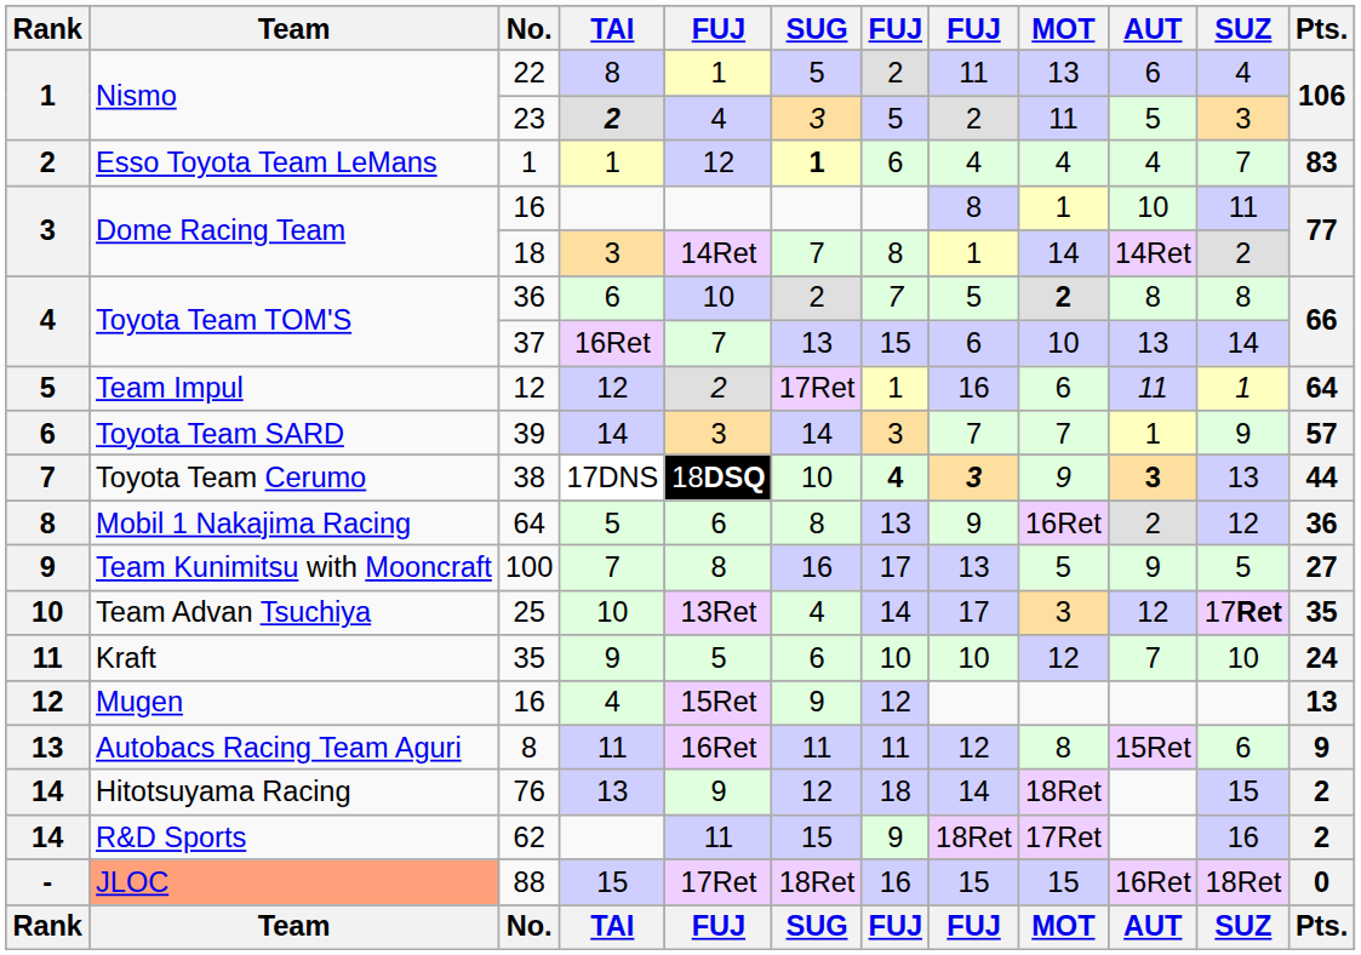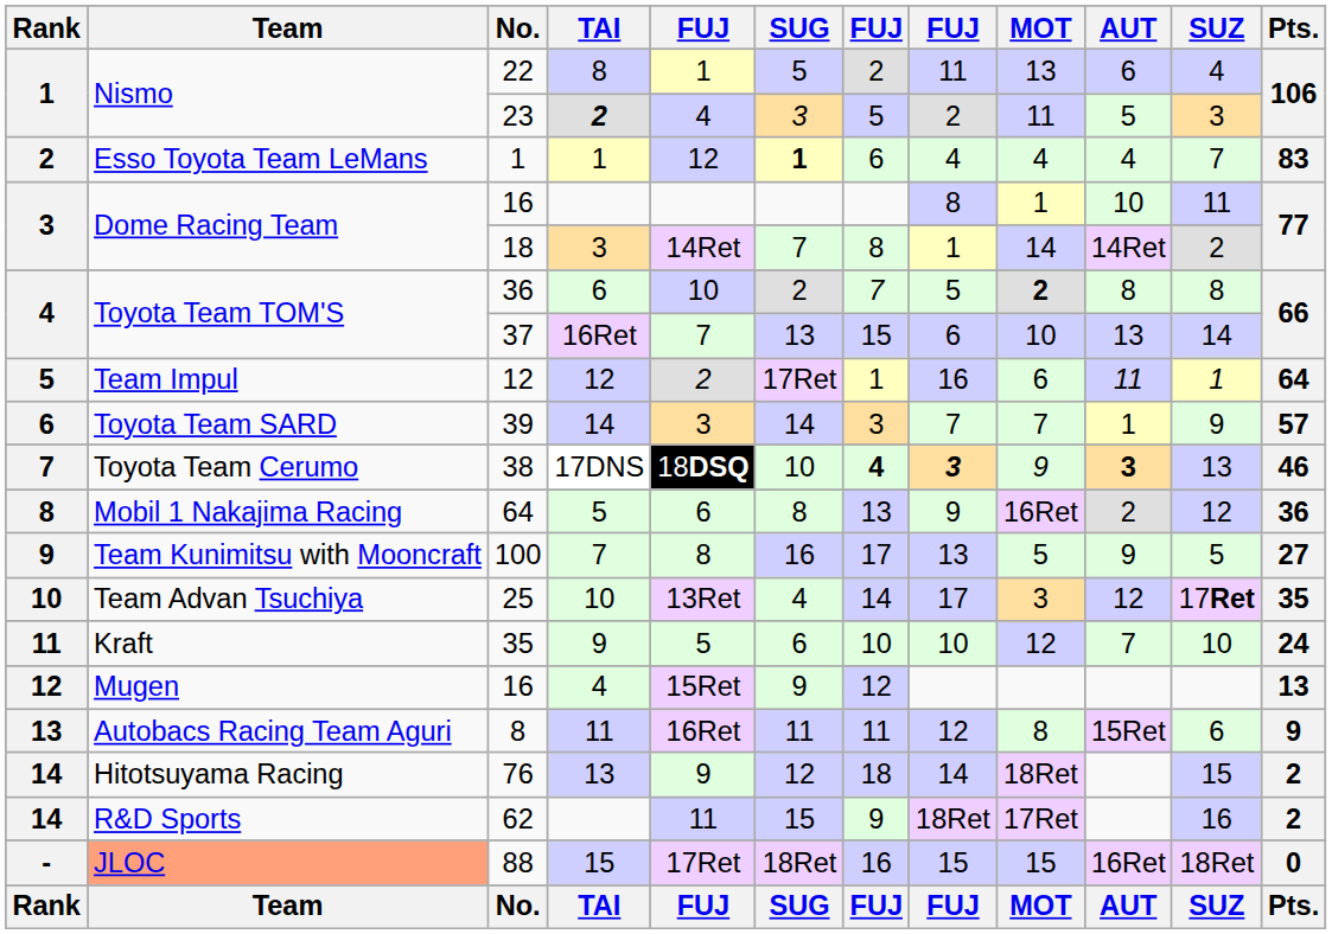 <table class="wikitable" style="font-size:85%; text-align:center">
 <tr>
 <th>Rank</th>
 <th>Team</th>
 <th>No.</th>
 <th><a href='#'>TAI</a><br></th>
 <th><a href='#'>FUJ</a><br></th>
 <th><a href='#'>SUG</a><br></th>
 <th><a href='#'>FUJ</a><br></th>
 <th><a href='#'>FUJ</a><br></th>
 <th><a href='#'>MOT</a><br></th>
 <th><a href='#'>AUT</a><br></th>
 <th><a href='#'>SUZ</a><br></th>
 <th>Pts.</th>
 </tr>
 <tr>
 <th rowspan="2">1</th>
 <td rowspan="2" align="left"><a href='#'>Nismo</a></td>
 <td>22</td>
 <td bgcolor="#CFCFFF">8</td>
 <td bgcolor="#FFFFBF">1</td>
 <td bgcolor="#CFCFFF">5</td>
 <td bgcolor="#DFDFDF">2</td>
 <td bgcolor="#CFCFFF">11</td>
 <td bgcolor="#CFCFFF">13</td>
 <td bgcolor="#CFCFFF">6</td>
 <td bgcolor="#CFCFFF">4</td>
 <th rowspan="2">106</th>
 </tr>
 <tr>
 <td>23</td>
 <td bgcolor="#DFDFDF"><strong><em>2</em></strong></td>
 <td bgcolor="#CFCFFF">4</td>
 <td bgcolor="#FFDF9F"><em>3</em></td>
 <td bgcolor="#CFCFFF">5</td>
 <td bgcolor="#DFDFDF">2</td>
 <td bgcolor="#CFCFFF">11</td>
 <td bgcolor="#DFFFDF">5</td>
 <td bgcolor="#FFDF9F">3</td>
 </tr>
 <tr>
 <th>2</th>
 <td align="left"><a href='#'>Esso Toyota Team LeMans</a></td>
 <td>1</td>
 <td bgcolor="#FFFFBF">1</td>
 <td bgcolor="#CFCFFF">12</td>
 <td bgcolor="#FFFFBF"><strong>1</strong></td>
 <td bgcolor="#DFFFDF">6</td>
 <td bgcolor="#DFFFDF">4</td>
 <td bgcolor="#DFFFDF">4</td>
 <td bgcolor="#DFFFDF">4</td>
 <td bgcolor="#DFFFDF">7</td>
 <th>83</th>
 </tr>
 <tr>
 <th rowspan="2">3</th>
 <td rowspan="2" align="left"><a href='#'>Dome Racing Team</a></td>
 <td>16</td>
 <td></td>
 <td></td>
 <td></td>
 <td></td>
 <td bgcolor="#CFCFFF">8</td>
 <td bgcolor="#FFFFBF">1</td>
 <td bgcolor="#DFFFDF">10</td>
 <td bgcolor="#CFCFFF">11</td>
 <th rowspan="2">77</th>
 </tr>
 <tr>
 <td>18</td>
 <td bgcolor="#FFDF9F">3</td>
 <td bgcolor="#EFCFFF"><span>14</span>Ret</td>
 <td bgcolor="#DFFFDF">7</td>
 <td bgcolor="#DFFFDF">8</td>
 <td bgcolor="#FFFFBF">1</td>
 <td bgcolor="#CFCFFF">14</td>
 <td bgcolor="#EFCFFF"><span>14</span>Ret</td>
 <td bgcolor="#DFDFDF">2</td>
 </tr>
 <tr>
 <th rowspan="2">4</th>
 <td rowspan="2" align="left"><a href='#'>Toyota Team TOM'S</a></td>
 <td>36</td>
 <td bgcolor="#DFFFDF">6</td>
 <td bgcolor="#CFCFFF">10</td>
 <td bgcolor="#DFDFDF">2</td>
 <td bgcolor="#DFFFDF"><em>7</em></td>
 <td bgcolor="#DFFFDF">5</td>
 <td bgcolor="#DFDFDF"><strong>2</strong></td>
 <td bgcolor="#DFFFDF">8</td>
 <td bgcolor="#DFFFDF">8</td>
 <th rowspan="2">66</th>
 </tr>
 <tr>
 <td>37</td>
 <td bgcolor="#EFCFFF"><span>16</span>Ret</td>
 <td bgcolor="#DFFFDF">7</td>
 <td bgcolor="#CFCFFF">13</td>
 <td bgcolor="#CFCFFF">15</td>
 <td bgcolor="#CFCFFF">6</td>
 <td bgcolor="#CFCFFF">10</td>
 <td bgcolor="#CFCFFF">13</td>
 <td bgcolor="#CFCFFF">14</td>
 </tr>
 <tr>
 <th>5</th>
 <td align="left"><a href='#'>Team Impul</a></td>
 <td>12</td>
 <td bgcolor="#CFCFFF">12</td>
 <td bgcolor="#DFDFDF"><em>2</em></td>
 <td bgcolor="#EFCFFF"><span>17</span>Ret</td>
 <td bgcolor="#FFFFBF">1</td>
 <td bgcolor="#CFCFFF">16</td>
 <td bgcolor="#DFFFDF">6</td>
 <td bgcolor="#CFCFFF"><em>11</em></td>
 <td bgcolor="#FFFFBF"><em>1</em></td>
 <th>64</th>
 </tr>
 <tr>
 <th>6</th>
 <td align="left"><a href='#'>Toyota Team SARD</a></td>
 <td>39</td>
 <td bgcolor="#CFCFFF">14</td>
 <td bgcolor="#FFDF9F">3</td>
 <td bgcolor="#CFCFFF">14</td>
 <td bgcolor="#FFDF9F">3</td>
 <td bgcolor="#DFFFDF">7</td>
 <td bgcolor="#DFFFDF">7</td>
 <td bgcolor="#FFFFBF">1</td>
 <td bgcolor="#DFFFDF">9</td>
 <th>57</th>
 </tr>
 <tr>
 <th>7</th>
 <td align="left">Toyota Team <a href='#'>Cerumo</a></td>
 <td>38</td>
 <td bgcolor="#FFFFFF"><span>17</span>DNS</td>
 <td style="background-color: #000; color: white;"><span>18</span><strong>DSQ</strong></td>
 <td bgcolor="#DFFFDF">10</td>
 <td bgcolor="#DFFFDF"><strong>4</strong></td>
 <td bgcolor="#FFDF9F"><strong><em>3</em></strong></td>
 <td bgcolor="#DFFFDF"><em>9</em></td>
 <td bgcolor="#FFDF9F"><strong>3</strong></td>
 <td bgcolor="#CFCFFF">13</td>
-<th>44</th>
+<th>46</th>
 </tr>
 <tr>
 <th>8</th>
 <td align="left"><a href='#'>Mobil 1 Nakajima Racing</a></td>
 <td>64</td>
 <td bgcolor="#DFFFDF">5</td>
 <td bgcolor="#DFFFDF">6</td>
 <td bgcolor="#DFFFDF">8</td>
 <td bgcolor="#CFCFFF">13</td>
 <td bgcolor="#DFFFDF">9</td>
 <td bgcolor="#EFCFFF"><span>16</span>Ret</td>
 <td bgcolor="#DFDFDF">2</td>
 <td bgcolor="#CFCFFF">12</td>
 <th>36</th>
 </tr>
 <tr>
 <th>9</th>
 <td align="left"><a href='#'>Team Kunimitsu</a> with <a href='#'>Mooncraft</a></td>
 <td>100</td>
 <td bgcolor="#DFFFDF">7</td>
 <td bgcolor="#DFFFDF">8</td>
 <td bgcolor="#CFCFFF">16</td>
 <td bgcolor="#CFCFFF">17</td>
 <td bgcolor="#CFCFFF">13</td>
 <td bgcolor="#DFFFDF">5</td>
 <td bgcolor="#DFFFDF">9</td>
 <td bgcolor="#DFFFDF">5</td>
 <th>27</th>
 </tr>
 <tr>
 <th>10</th>
 <td align="left">Team Advan <a href='#'>Tsuchiya</a></td>
 <td>25</td>
 <td bgcolor="#DFFFDF">10</td>
 <td bgcolor="#EFCFFF"><span>13</span>Ret</td>
 <td bgcolor="#DFFFDF">4</td>
 <td bgcolor="#CFCFFF">14</td>
 <td bgcolor="#CFCFFF">17</td>
 <td bgcolor="#FFDF9F">3</td>
 <td bgcolor="#CFCFFF">12</td>
 <td bgcolor="#EFCFFF"><span>17</span><strong>Ret</strong></td>
 <th>35</th>
 </tr>
 <tr>
 <th>11</th>
 <td align="left">Kraft</td>
 <td>35</td>
 <td bgcolor="#DFFFDF">9</td>
 <td bgcolor="#DFFFDF">5</td>
 <td bgcolor="#DFFFDF">6</td>
 <td bgcolor="#DFFFDF">10</td>
 <td bgcolor="#DFFFDF">10</td>
 <td bgcolor="#CFCFFF">12</td>
 <td bgcolor="#DFFFDF">7</td>
 <td bgcolor="#DFFFDF">10</td>
 <th>24</th>
 </tr>
 <tr>
 <th>12</th>
 <td align="left"><a href='#'>Mugen</a></td>
 <td>16</td>
 <td bgcolor="#DFFFDF">4</td>
 <td bgcolor="#EFCFFF"><span>15</span>Ret</td>
 <td bgcolor="#DFFFDF">9</td>
 <td bgcolor="#CFCFFF">12</td>
 <td></td>
 <td></td>
 <td></td>
 <td></td>
 <th>13</th>
 </tr>
 <tr>
 <th>13</th>
 <td align="left"><a href='#'>Autobacs Racing Team Aguri</a></td>
 <td>8</td>
 <td bgcolor="#CFCFFF">11</td>
 <td bgcolor="#EFCFFF"><span>16</span>Ret</td>
 <td bgcolor="#CFCFFF">11</td>
 <td bgcolor="#CFCFFF">11</td>
 <td bgcolor="#CFCFFF">12</td>
 <td bgcolor="#DFFFDF">8</td>
 <td bgcolor="#EFCFFF"><span>15</span>Ret</td>
 <td bgcolor="#DFFFDF">6</td>
 <th>9</th>
 </tr>
 <tr>
 <th>14</th>
 <td align="left">Hitotsuyama Racing</td>
 <td>76</td>
 <td bgcolor="#CFCFFF">13</td>
 <td bgcolor="#DFFFDF">9</td>
 <td bgcolor="#CFCFFF">12</td>
 <td bgcolor="#CFCFFF">18</td>
 <td bgcolor="#CFCFFF">14</td>
 <td bgcolor="#EFCFFF"><span>18</span>Ret</td>
 <td></td>
 <td bgcolor="#CFCFFF">15</td>
 <th>2</th>
 </tr>
 <tr>
 <th>14</th>
 <td align="left"><a href='#'>R&D Sports</a></td>
 <td>62</td>
 <td></td>
 <td bgcolor="#CFCFFF">11</td>
 <td bgcolor="#CFCFFF">15</td>
 <td bgcolor="#DFFFDF">9</td>
 <td bgcolor="#EFCFFF"><span>18</span>Ret</td>
 <td bgcolor="#EFCFFF"><span>17</span>Ret</td>
 <td></td>
 <td bgcolor="#CFCFFF">16</td>
 <th>2</th>
 </tr>
 <tr>
 <th>-</th>
 <td align="left" style="background: lightsalmon;"><a href='#'>JLOC</a></td>
 <td>88</td>
 <td bgcolor="#CFCFFF">15</td>
 <td bgcolor="#EFCFFF"><span>17</span>Ret</td>
 <td bgcolor="#EFCFFF"><span>18</span>Ret</td>
 <td bgcolor="#CFCFFF">16</td>
 <td bgcolor="#CFCFFF">15</td>
 <td bgcolor="#CFCFFF">15</td>
 <td bgcolor="#EFCFFF"><span>16</span>Ret</td>
 <td bgcolor="#EFCFFF"><span>18</span>Ret</td>
 <th>0</th>
 </tr>
 <tr>
 <th>Rank</th>
 <th>Team</th>
 <th>No.</th>
 <th><a href='#'>TAI</a><br></th>
 <th><a href='#'>FUJ</a><br></th>
 <th><a href='#'>SUG</a><br></th>
 <th><a href='#'>FUJ</a><br></th>
 <th><a href='#'>FUJ</a><br></th>
 <th><a href='#'>MOT</a><br></th>
 <th><a href='#'>AUT</a><br></th>
 <th><a href='#'>SUZ</a><br></th>
 <th>Pts.</th>
 </tr>
 </table>
